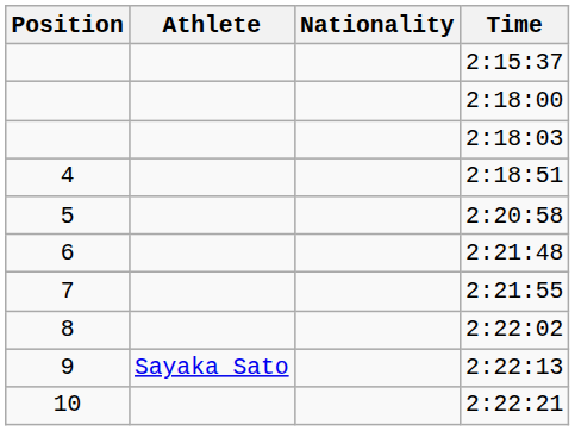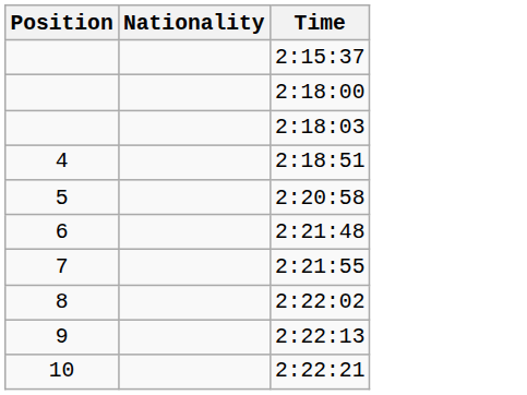 <table class="wikitable sortable">
 <tr>
 <th scope="col">Position</th>
-<th scope="col">Athlete</th>
 <th scope="col">Nationality</th>
 <th scope="col">Time</th>
 </tr>
 <tr>
 <td style="text-align:center"></td>
 <td></td>
-<td></td>
 <td>2:15:37 <strong></strong></td>
 </tr>
 <tr>
 <td style="text-align:center"></td>
-<td></td>
 <td></td>
 <td>2:18:00</td>
 </tr>
 <tr>
 <td style="text-align:center"></td>
 <td></td>
-<td></td>
 <td>2:18:03</td>
 </tr>
 <tr>
 <td style="text-align:center">4</td>
-<td></td>
 <td></td>
 <td>2:18:51</td>
 </tr>
 <tr>
 <td style="text-align:center">5</td>
 <td></td>
-<td></td>
 <td>2:20:58</td>
 </tr>
 <tr>
 <td style="text-align:center">6</td>
-<td></td>
 <td></td>
 <td>2:21:48</td>
 </tr>
 <tr>
 <td style="text-align:center">7</td>
 <td></td>
-<td></td>
 <td>2:21:55</td>
 </tr>
 <tr>
 <td style="text-align:center">8</td>
 <td></td>
-<td></td>
 <td>2:22:02</td>
 </tr>
 <tr>
 <td style="text-align:center">9</td>
-<td><a href='#'>Sayaka Sato</a></td>
 <td></td>
 <td>2:22:13</td>
 </tr>
 <tr>
 <td style="text-align:center">10</td>
 <td></td>
-<td></td>
 <td>2:22:21</td>
 </tr>
 </table>
